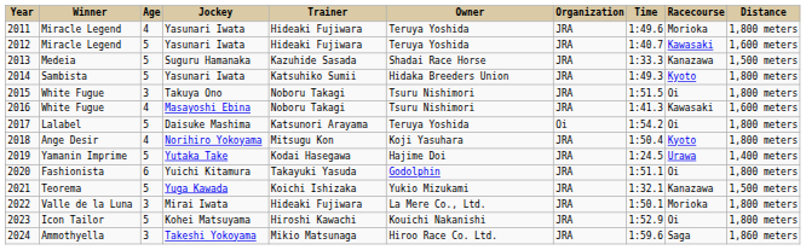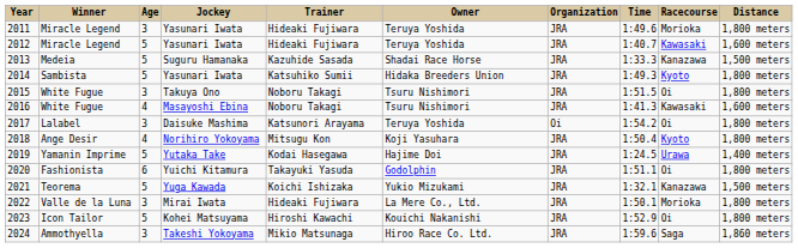 <table class="wikitable sortable" style="font-size:90%; white-space:nowrap">
 <tr>
 <th style="background-color:#DACAA5; width:36px">Year<br></th>
 <th style="background-color:#DACAA5; width:120px">Winner<br></th>
 <th style="background-color:#DACAA5">Age<br></th>
 <th style="background-color:#DACAA5; width:125px">Jockey<br></th>
 <th style="background-color:#DACAA5; width:140px">Trainer<br></th>
 <th style="background-color:#DACAA5; width:200px">Owner<br></th>
 <th style="background-color:#DACAA5">Organization<br></th>
 <th style="background-color:#DACAA5">Time<br></th>
 <th style="background-color:#DACAA5">Racecourse<br></th>
 <th style="background-color:#DACAA5">Distance</th>
 </tr>
 <tr>
 <td>2011</td>
 <td>Miracle Legend</td>
-<td>4</td>
+<td>3</td>
 <td>Yasunari Iwata</td>
 <td>Hideaki Fujiwara</td>
 <td>Teruya Yoshida</td>
 <td>JRA</td>
 <td>1:49.6</td>
 <td>Morioka</td>
 <td>1,800 meters</td>
 </tr>
 <tr>
 <td>2012</td>
 <td>Miracle Legend</td>
 <td>5</td>
 <td>Yasunari Iwata</td>
 <td>Hideaki Fujiwara</td>
 <td>Teruya Yoshida</td>
 <td>JRA</td>
 <td>1:40.7</td>
 <td><a href='#'>Kawasaki</a></td>
 <td>1,600 meters</td>
 </tr>
 <tr>
 <td>2013</td>
 <td>Medeia</td>
 <td>5</td>
 <td>Suguru Hamanaka</td>
 <td>Kazuhide Sasada</td>
 <td>Shadai Race Horse</td>
 <td>JRA</td>
 <td>1:33.3</td>
 <td>Kanazawa</td>
 <td>1,500 meters</td>
 </tr>
 <tr>
 <td>2014</td>
 <td>Sambista</td>
 <td>5</td>
 <td>Yasunari Iwata</td>
 <td>Katsuhiko Sumii</td>
 <td>Hidaka Breeders Union</td>
 <td>JRA</td>
 <td>1:49.3</td>
 <td><a href='#'>Kyoto</a></td>
 <td>1,800 meters</td>
 </tr>
 <tr>
 <td>2015</td>
 <td>White Fugue</td>
 <td>3</td>
 <td>Takuya Ono</td>
 <td>Noboru Takagi</td>
 <td>Tsuru Nishimori</td>
 <td>JRA</td>
 <td>1:51.5</td>
 <td>Oi</td>
 <td>1,800 meters</td>
 </tr>
 <tr>
 <td>2016</td>
 <td>White Fugue</td>
 <td>4</td>
 <td><a href='#'>Masayoshi Ebina</a></td>
 <td>Noboru Takagi</td>
 <td>Tsuru Nishimori</td>
 <td>JRA</td>
 <td>1:41.3</td>
 <td>Kawasaki</td>
 <td>1,600 meters</td>
 </tr>
 <tr>
 <td>2017</td>
 <td>Lalabel</td>
-<td>5</td>
+<td>3</td>
 <td>Daisuke Mashima</td>
 <td>Katsunori Arayama</td>
 <td>Teruya Yoshida</td>
 <td>Oi</td>
 <td>1:54.2</td>
 <td>Oi</td>
 <td>1,800 meters</td>
 </tr>
 <tr>
 <td>2018</td>
 <td>Ange Desir</td>
 <td>4</td>
 <td><a href='#'>Norihiro Yokoyama</a></td>
 <td>Mitsugu Kon</td>
 <td>Koji Yasuhara</td>
 <td>JRA</td>
 <td>1:50.4</td>
 <td><a href='#'>Kyoto</a></td>
 <td>1,800 meters</td>
 </tr>
 <tr>
 <td>2019</td>
 <td>Yamanin Imprime</td>
 <td>5</td>
 <td><a href='#'>Yutaka Take</a></td>
 <td>Kodai Hasegawa</td>
 <td>Hajime Doi</td>
 <td>JRA</td>
 <td>1:24.5</td>
 <td><a href='#'>Urawa</a></td>
 <td>1,400 meters</td>
 </tr>
 <tr>
 <td>2020</td>
 <td>Fashionista</td>
 <td>6</td>
 <td>Yuichi Kitamura</td>
 <td>Takayuki Yasuda</td>
 <td><a href='#'>Godolphin</a></td>
 <td>JRA</td>
 <td>1:51.1</td>
 <td>Oi</td>
 <td>1,800 meters</td>
 </tr>
 <tr>
 <td>2021</td>
 <td>Teorema</td>
 <td>5</td>
 <td><a href='#'>Yuga Kawada</a></td>
 <td>Koichi Ishizaka</td>
 <td>Yukio Mizukami</td>
 <td>JRA</td>
 <td>1:32.1</td>
 <td>Kanazawa</td>
 <td>1,500 meters</td>
 </tr>
 <tr>
 <td>2022</td>
 <td>Valle de la Luna</td>
 <td>3</td>
 <td>Mirai Iwata</td>
 <td>Hideaki Fujiwara</td>
 <td>La Mere Co., Ltd.</td>
 <td>JRA</td>
 <td>1:50.1</td>
 <td>Morioka</td>
 <td>1,800 meters</td>
 </tr>
 <tr>
 <td>2023</td>
 <td>Icon Tailor</td>
 <td>5</td>
 <td>Kohei Matsuyama</td>
 <td>Hiroshi Kawachi</td>
 <td>Kouichi Nakanishi</td>
 <td>JRA</td>
 <td>1:52.9</td>
 <td>Oi</td>
 <td>1,800 meters</td>
 </tr>
 <tr>
 <td>2024</td>
 <td>Ammothyella</td>
 <td>3</td>
 <td><a href='#'>Takeshi Yokoyama</a></td>
 <td>Mikio Matsunaga</td>
 <td>Hiroo Race Co. Ltd.</td>
 <td>JRA</td>
 <td>1:59.6</td>
 <td>Saga</td>
 <td>1,860 meters</td>
 </tr>
 </table>
